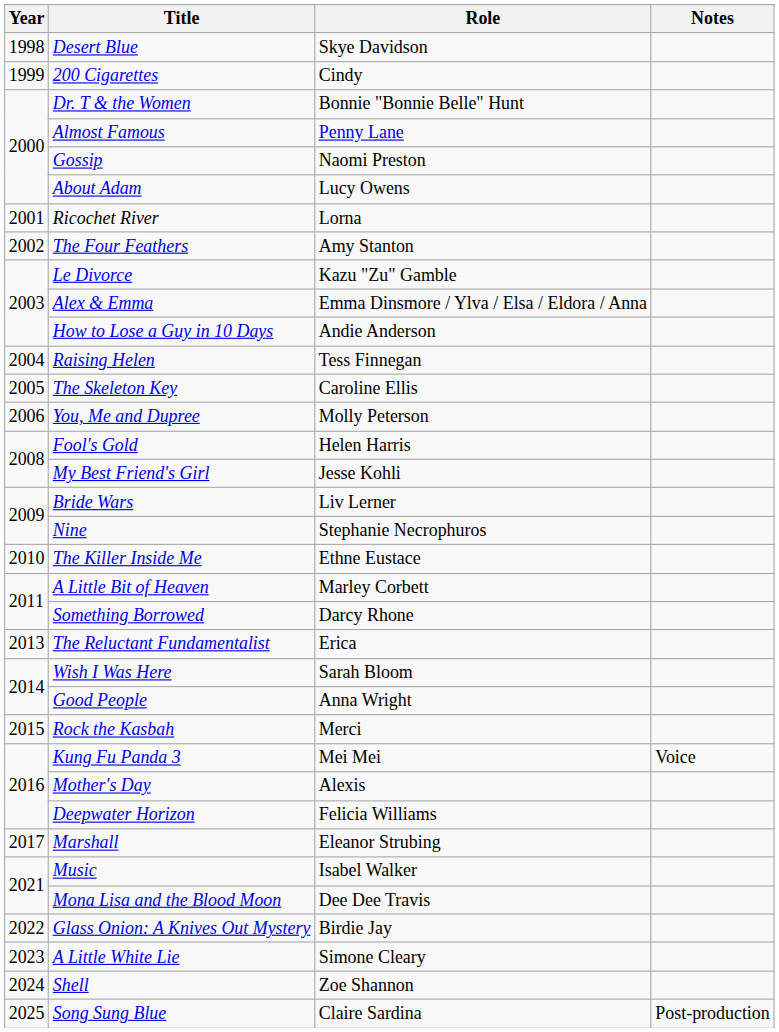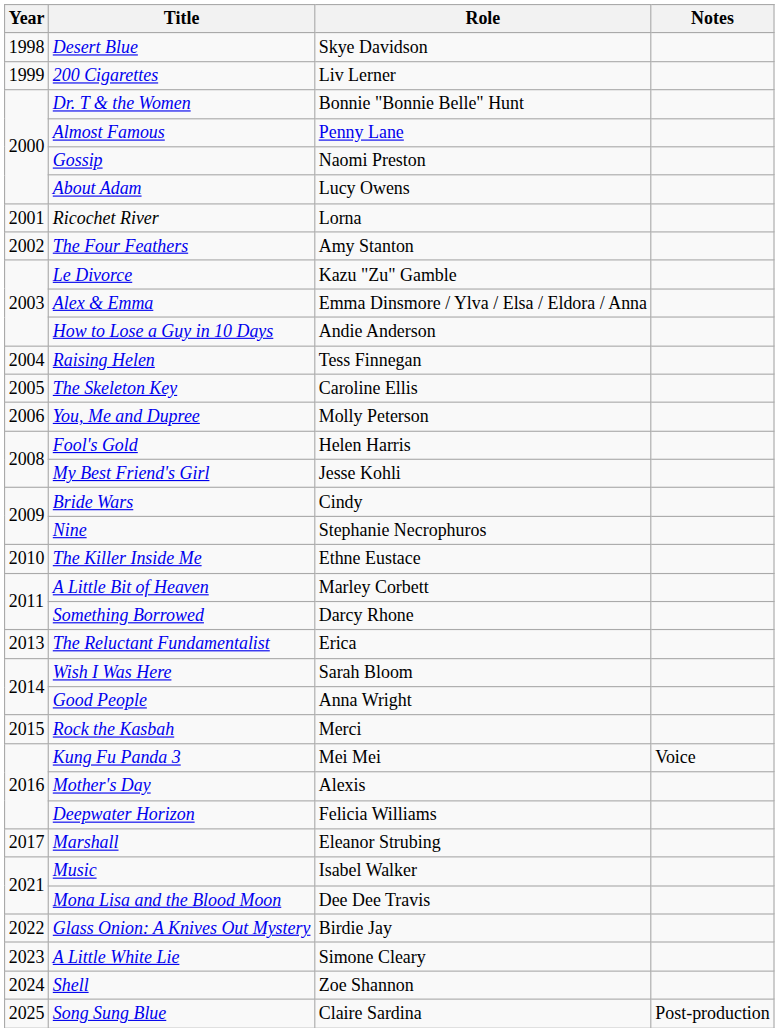 <table class="wikitable sortable">
 <tr>
 <th scope="col">Year</th>
 <th scope="col">Title</th>
 <th scope="col">Role</th>
 <th scope="col" class="unsortable">Notes</th>
 </tr>
 <tr>
 <td>1998</td>
 <td><em><a href='#'>Desert Blue</a></em></td>
 <td>Skye Davidson</td>
 <td></td>
 </tr>
 <tr>
 <td>1999</td>
 <td><em><a href='#'>200 Cigarettes</a></em></td>
-<td>Cindy</td>
+<td>Liv Lerner</td>
 <td></td>
 </tr>
 <tr>
 <td rowspan=4>2000</td>
 <td><em><a href='#'>Dr. T & the Women</a></em></td>
 <td>Bonnie "Bonnie Belle" Hunt</td>
 <td></td>
 </tr>
 <tr>
 <td><em><a href='#'>Almost Famous</a></em></td>
 <td><a href='#'>Penny Lane</a></td>
 <td></td>
 </tr>
 <tr>
 <td><em><a href='#'>Gossip</a></em></td>
 <td>Naomi Preston</td>
 <td></td>
 </tr>
 <tr>
 <td><em><a href='#'>About Adam</a></em></td>
 <td>Lucy Owens</td>
 <td></td>
 </tr>
 <tr>
 <td>2001</td>
 <td><em>Ricochet River</em></td>
 <td>Lorna</td>
 <td></td>
 </tr>
 <tr>
 <td>2002</td>
 <td><em><a href='#'>The Four Feathers</a></em></td>
 <td>Amy Stanton</td>
 <td></td>
 </tr>
 <tr>
 <td rowspan=3>2003</td>
 <td><em><a href='#'>Le Divorce</a></em></td>
 <td>Kazu "Zu" Gamble</td>
 <td></td>
 </tr>
 <tr>
 <td><em><a href='#'>Alex & Emma</a></em></td>
 <td>Emma Dinsmore / Ylva / Elsa / Eldora / Anna</td>
 <td></td>
 </tr>
 <tr>
 <td><em><a href='#'>How to Lose a Guy in 10 Days</a></em></td>
 <td>Andie Anderson</td>
 <td></td>
 </tr>
 <tr>
 <td>2004</td>
 <td><em><a href='#'>Raising Helen</a></em></td>
 <td>Tess Finnegan</td>
 <td></td>
 </tr>
 <tr>
 <td>2005</td>
 <td><em><a href='#'>The Skeleton Key</a></em></td>
 <td>Caroline Ellis</td>
 <td></td>
 </tr>
 <tr>
 <td>2006</td>
 <td><em><a href='#'>You, Me and Dupree</a></em></td>
 <td>Molly Peterson</td>
 <td></td>
 </tr>
 <tr>
 <td rowspan=2>2008</td>
 <td><em><a href='#'>Fool's Gold</a></em></td>
 <td>Helen Harris</td>
 <td></td>
 </tr>
 <tr>
 <td><em><a href='#'>My Best Friend's Girl</a></em></td>
 <td>Jesse Kohli</td>
 <td></td>
 </tr>
 <tr>
 <td rowspan=2>2009</td>
 <td><em><a href='#'>Bride Wars</a></em></td>
-<td>Liv Lerner</td>
+<td>Cindy</td>
 <td></td>
 </tr>
 <tr>
 <td><em><a href='#'>Nine</a></em></td>
 <td>Stephanie Necrophuros</td>
 <td></td>
 </tr>
 <tr>
 <td>2010</td>
 <td><em><a href='#'>The Killer Inside Me</a></em></td>
 <td>Ethne Eustace</td>
 <td></td>
 </tr>
 <tr>
 <td rowspan=2>2011</td>
 <td><em><a href='#'>A Little Bit of Heaven</a></em></td>
 <td>Marley Corbett</td>
 <td></td>
 </tr>
 <tr>
 <td><em><a href='#'>Something Borrowed</a></em></td>
 <td>Darcy Rhone</td>
 <td></td>
 </tr>
 <tr>
 <td>2013</td>
 <td><em><a href='#'>The Reluctant Fundamentalist</a></em></td>
 <td>Erica</td>
 <td></td>
 </tr>
 <tr>
 <td rowspan=2>2014</td>
 <td><em><a href='#'>Wish I Was Here</a></em></td>
 <td>Sarah Bloom</td>
 <td></td>
 </tr>
 <tr>
 <td><em><a href='#'>Good People</a></em></td>
 <td>Anna Wright</td>
 <td></td>
 </tr>
 <tr>
 <td>2015</td>
 <td><em><a href='#'>Rock the Kasbah</a></em></td>
 <td>Merci</td>
 <td></td>
 </tr>
 <tr>
 <td rowspan=3>2016</td>
 <td><em><a href='#'>Kung Fu Panda 3</a></em></td>
 <td>Mei Mei</td>
 <td>Voice</td>
 </tr>
 <tr>
 <td><em><a href='#'>Mother's Day</a></em></td>
 <td>Alexis</td>
 <td></td>
 </tr>
 <tr>
 <td><em><a href='#'>Deepwater Horizon</a></em></td>
 <td>Felicia Williams</td>
 <td></td>
 </tr>
 <tr>
 <td>2017</td>
 <td><em><a href='#'>Marshall</a></em></td>
 <td>Eleanor Strubing</td>
 <td></td>
 </tr>
 <tr>
 <td rowspan=2>2021</td>
 <td><em><a href='#'>Music</a></em></td>
 <td>Isabel Walker</td>
 <td></td>
 </tr>
 <tr>
 <td><em><a href='#'>Mona Lisa and the Blood Moon</a></em></td>
 <td>Dee Dee Travis</td>
 <td></td>
 </tr>
 <tr>
 <td>2022</td>
 <td><em><a href='#'>Glass Onion: A Knives Out Mystery</a></em></td>
 <td>Birdie Jay</td>
 <td></td>
 </tr>
 <tr>
 <td>2023</td>
 <td><em><a href='#'>A Little White Lie</a></em></td>
 <td>Simone Cleary</td>
 <td></td>
 </tr>
 <tr>
 <td>2024</td>
 <td><em><a href='#'>Shell</a></em></td>
 <td>Zoe Shannon</td>
 <td></td>
 </tr>
 <tr>
 <td>2025</td>
 <td><em><a href='#'>Song Sung Blue</a></em></td>
 <td>Claire Sardina</td>
 <td>Post-production</td>
 </tr>
 </table>
